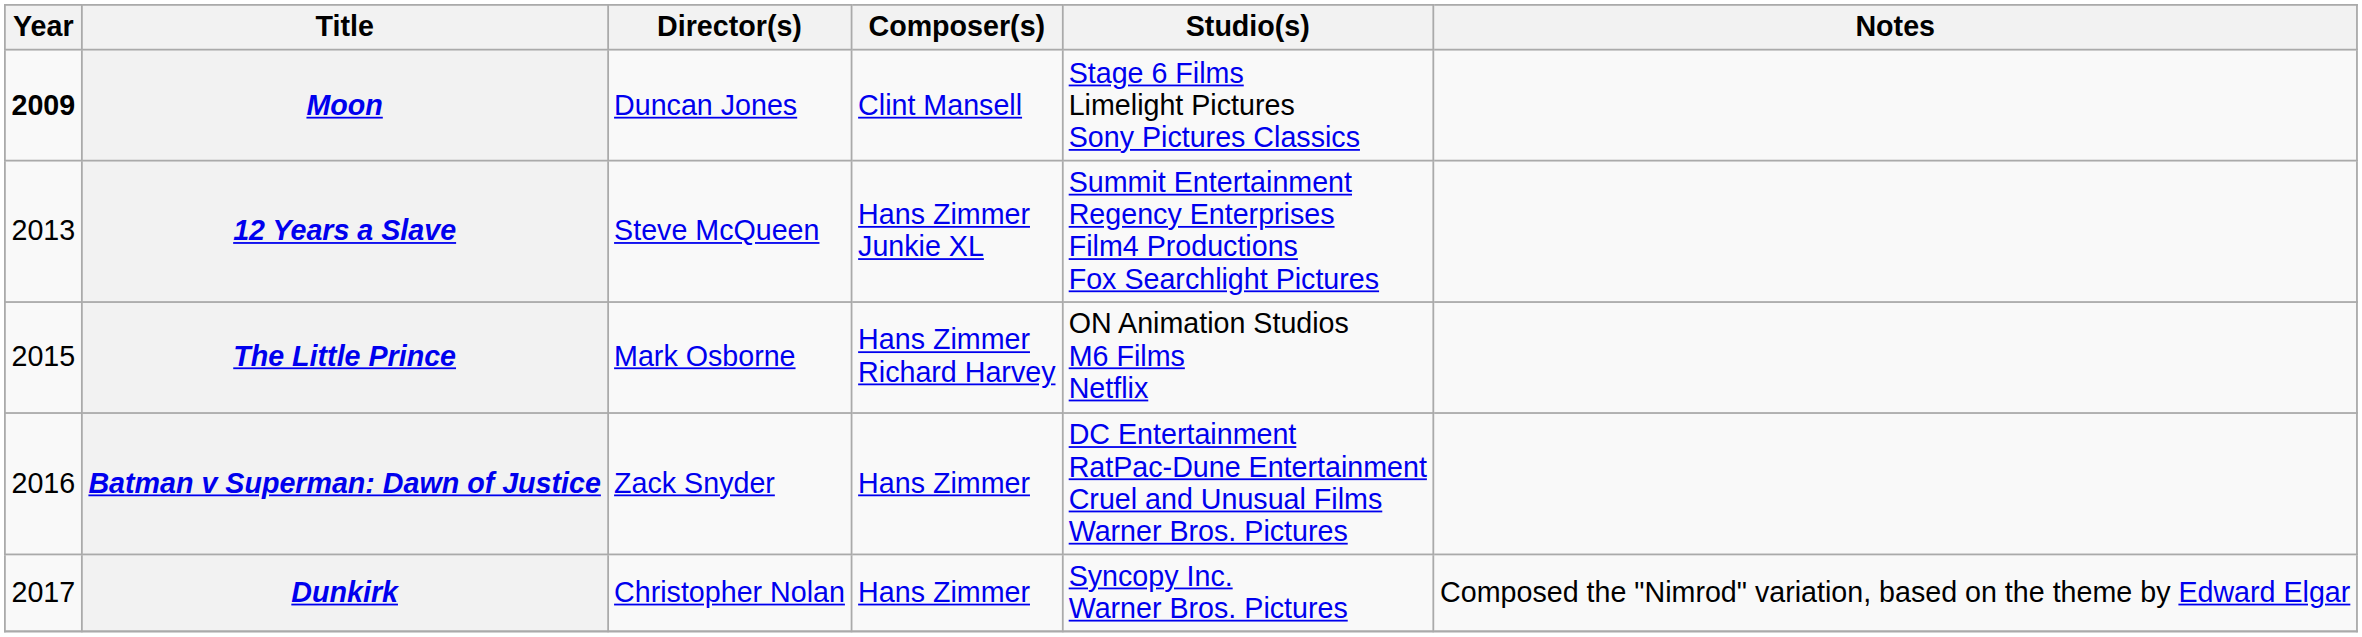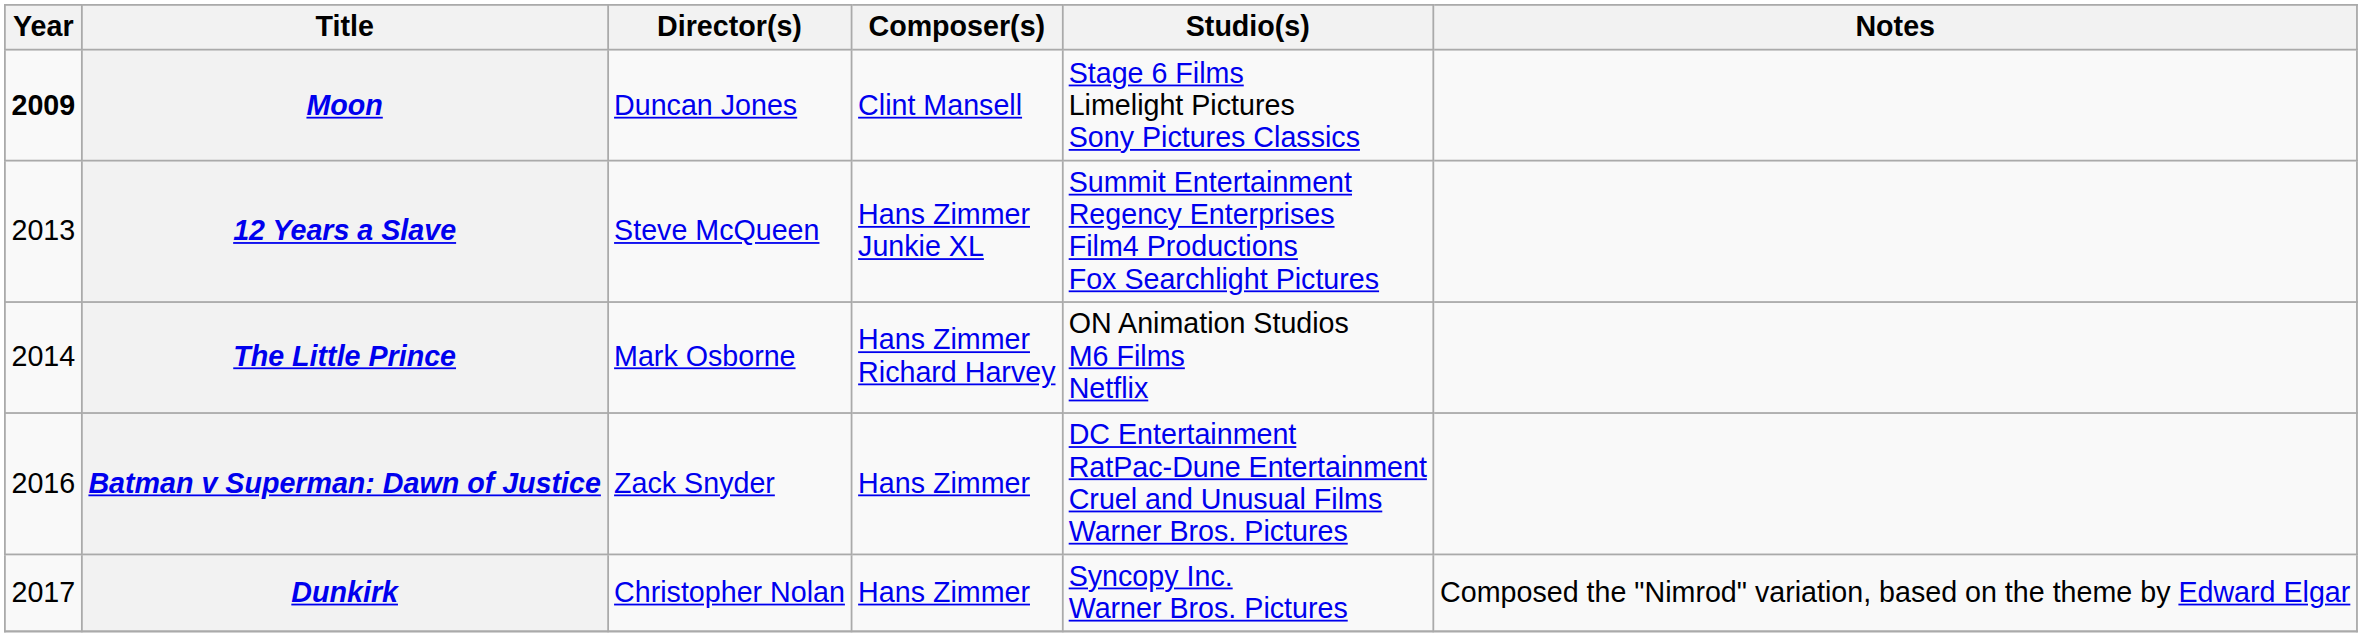 <table class="wikitable">
 <tr>
 <th>Year</th>
 <th>Title</th>
 <th>Director(s)</th>
 <th>Composer(s)</th>
 <th>Studio(s)</th>
 <th>Notes</th>
 </tr>
 <tr>
 <td><strong>2009</strong></td>
 <th><em><a href='#'>Moon</a></em></th>
 <td><a href='#'>Duncan Jones</a></td>
 <td><a href='#'>Clint Mansell</a></td>
 <td><a href='#'>Stage 6 Films</a><br>Limelight Pictures<br><a href='#'>Sony Pictures Classics</a></td>
 <td></td>
 </tr>
 <tr>
 <td>2013</td>
 <th><em><a href='#'>12 Years a Slave</a></em></th>
 <td><a href='#'>Steve McQueen</a></td>
 <td><a href='#'>Hans Zimmer</a><br><a href='#'>Junkie XL</a></td>
 <td><a href='#'>Summit Entertainment</a><br><a href='#'>Regency Enterprises</a><br><a href='#'>Film4 Productions</a><br><a href='#'>Fox Searchlight Pictures</a></td>
 <td></td>
 </tr>
 <tr>
-<td>2015</td>
+<td>2014</td>
 <th><em><a href='#'>The Little Prince</a></em></th>
 <td><a href='#'>Mark Osborne</a></td>
 <td><a href='#'>Hans Zimmer</a><br><a href='#'>Richard Harvey</a></td>
 <td>ON Animation Studios<br><a href='#'>M6 Films</a><br><a href='#'>Netflix</a></td>
 <td></td>
 </tr>
 <tr>
 <td>2016</td>
 <th><em><a href='#'>Batman v Superman: Dawn of Justice</a></em></th>
 <td><a href='#'>Zack Snyder</a></td>
 <td><a href='#'>Hans Zimmer</a></td>
 <td><a href='#'>DC Entertainment</a><br><a href='#'>RatPac-Dune Entertainment</a><br><a href='#'>Cruel and Unusual Films</a><br><a href='#'>Warner Bros. Pictures</a></td>
 <td></td>
 </tr>
 <tr>
 <td>2017</td>
 <th><em><a href='#'>Dunkirk</a></em></th>
 <td><a href='#'>Christopher Nolan</a></td>
 <td><a href='#'>Hans Zimmer</a></td>
 <td><a href='#'>Syncopy Inc.</a><br><a href='#'>Warner Bros. Pictures</a></td>
 <td>Composed the "Nimrod" variation, based on the theme by <a href='#'>Edward Elgar</a></td>
 </tr>
 <tr>
 </tr>
 </table>
